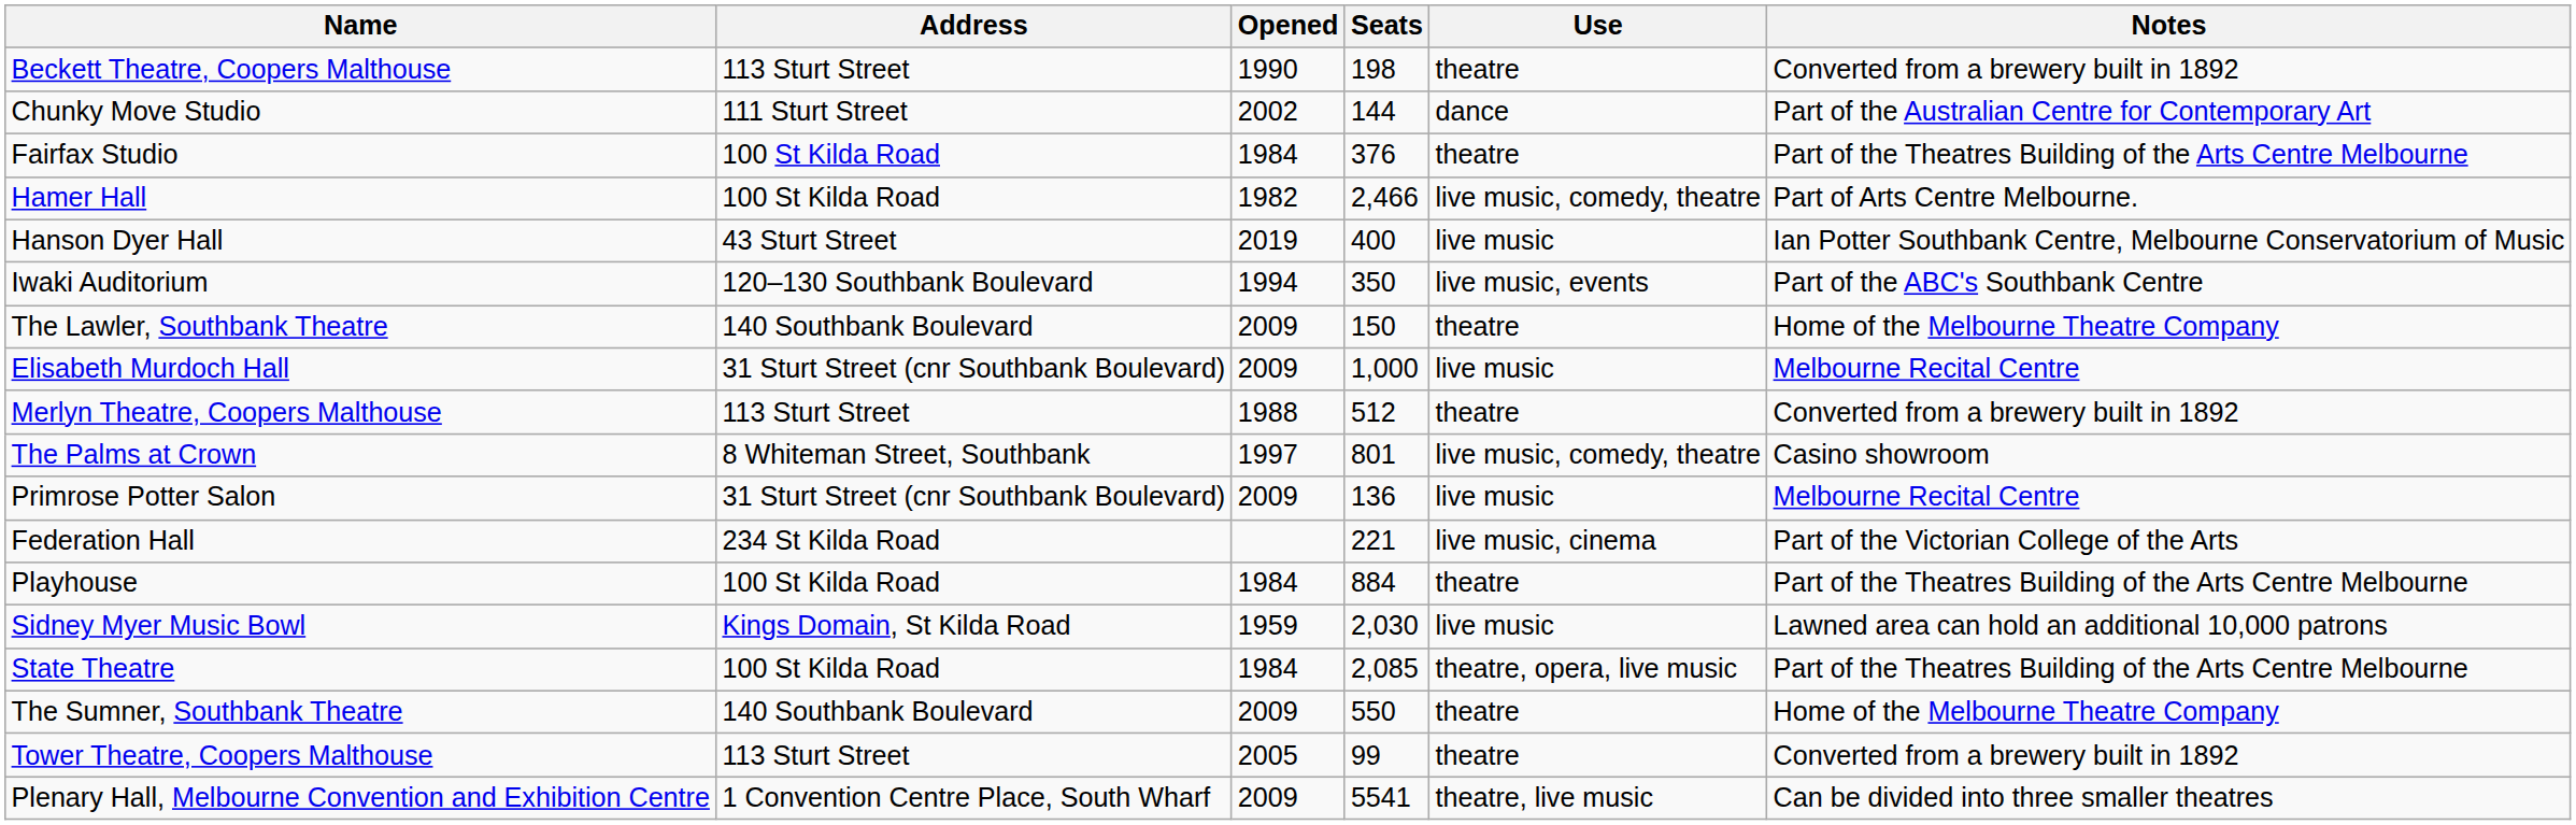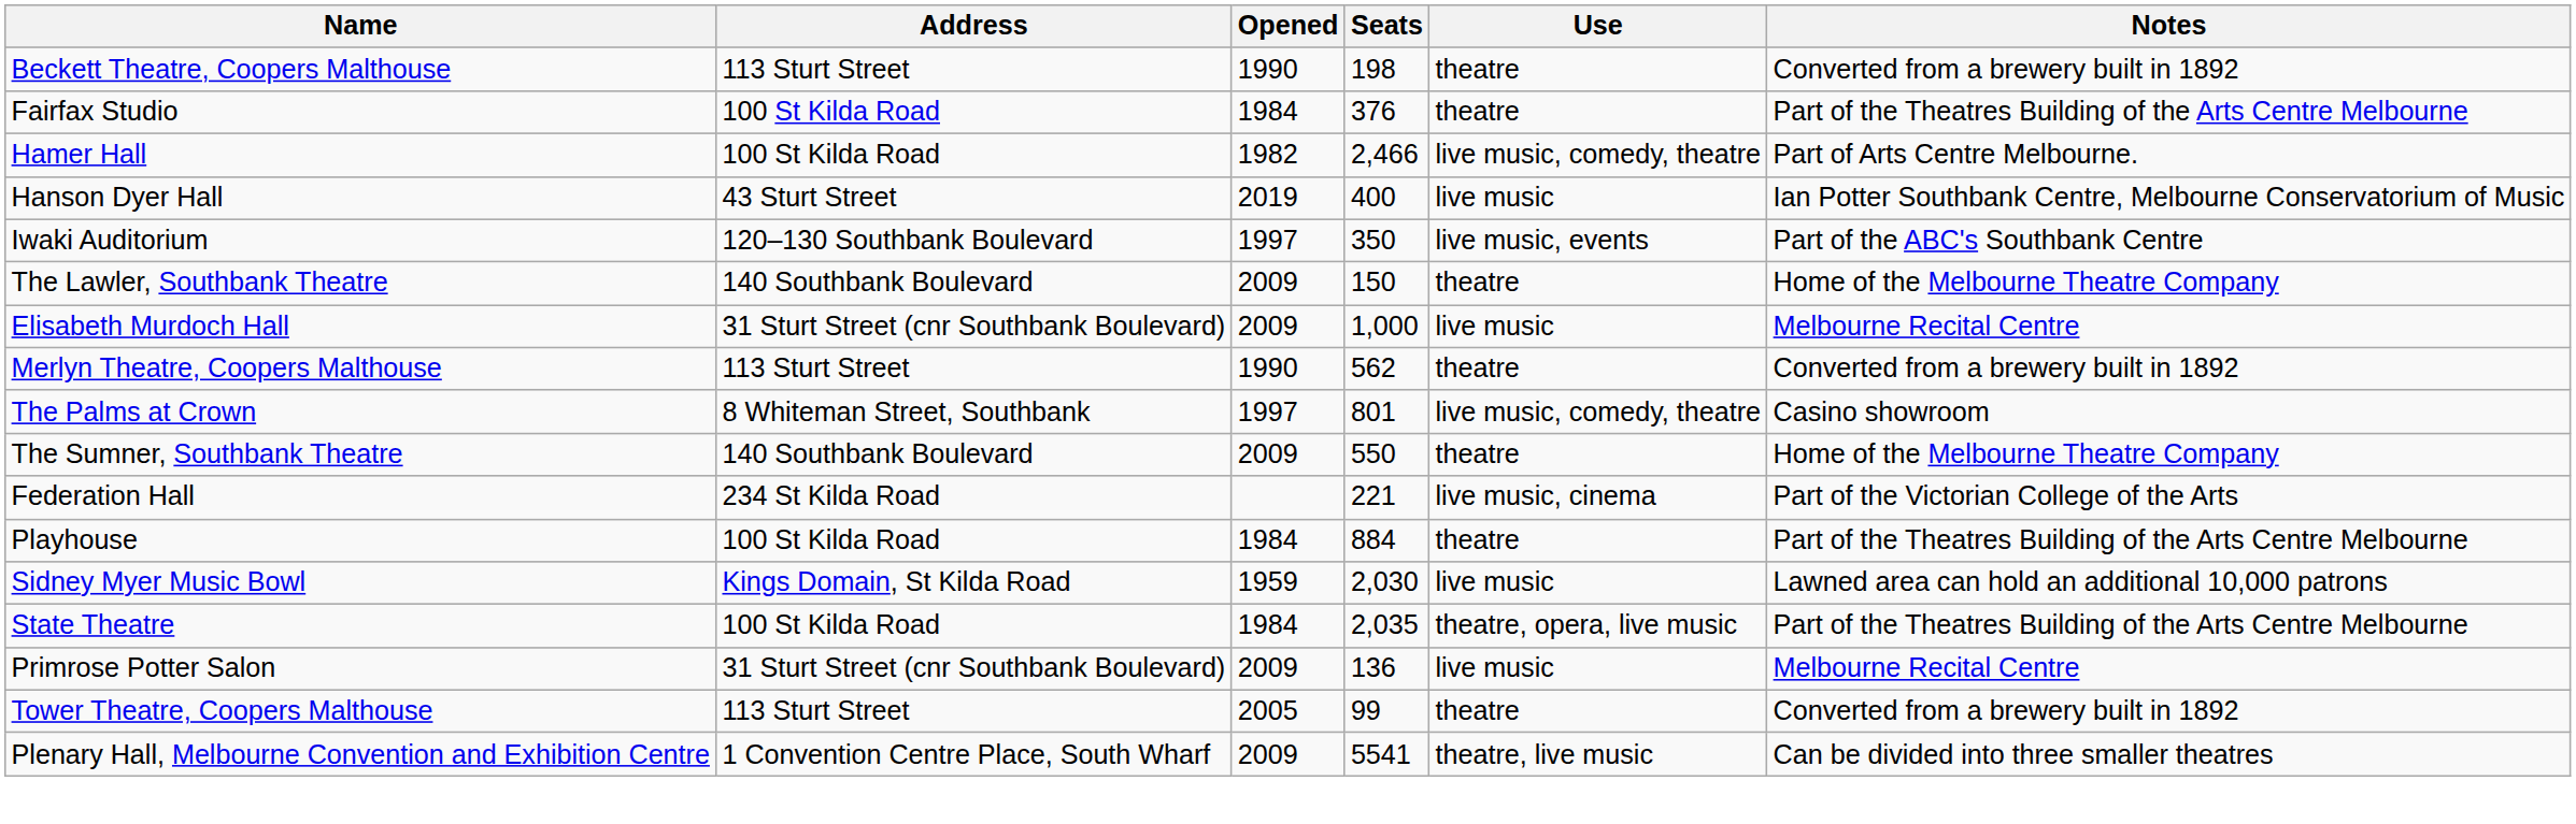 <table class="wikitable sortable">
 <tr>
 <th>Name</th>
 <th>Address</th>
 <th>Opened</th>
 <th>Seats</th>
 <th>Use</th>
 <th class="unsortable">Notes</th>
 </tr>
 <tr>
 <td><a href='#'>Beckett Theatre, Coopers Malthouse</a></td>
 <td>113 Sturt Street</td>
 <td>1990</td>
 <td>198</td>
 <td>theatre</td>
 <td>Converted from a brewery built in 1892</td>
-</tr>
-<tr>
-<td>Chunky Move Studio</td>
-<td>111 Sturt Street</td>
-<td>2002</td>
-<td>144</td>
-<td>dance</td>
-<td>Part of the <a href='#'>Australian Centre for Contemporary Art</a></td>
 </tr>
 <tr>
 <td>Fairfax Studio</td>
 <td>100 <a href='#'>St Kilda Road</a></td>
 <td>1984</td>
 <td>376</td>
 <td>theatre</td>
 <td>Part of the Theatres Building of the <a href='#'>Arts Centre Melbourne</a></td>
 </tr>
 <tr>
 <td><a href='#'>Hamer Hall</a></td>
 <td>100 St Kilda Road</td>
 <td>1982</td>
 <td>2,466</td>
 <td>live music, comedy, theatre</td>
 <td>Part of Arts Centre Melbourne.</td>
 </tr>
 <tr>
 <td>Hanson Dyer Hall</td>
 <td>43 Sturt Street</td>
 <td>2019</td>
 <td>400</td>
 <td>live music</td>
 <td>Ian Potter Southbank Centre, Melbourne Conservatorium of Music</td>
 </tr>
 <tr>
 <td>Iwaki Auditorium</td>
 <td>120–130 Southbank Boulevard</td>
-<td>1994</td>
+<td>1997</td>
 <td>350</td>
 <td>live music, events</td>
 <td>Part of the <a href='#'>ABC's</a> Southbank Centre</td>
 </tr>
 <tr>
 <td>The Lawler, <a href='#'>Southbank Theatre</a></td>
 <td>140 Southbank Boulevard</td>
 <td>2009</td>
 <td>150</td>
 <td>theatre</td>
 <td>Home of the <a href='#'>Melbourne Theatre Company</a></td>
 </tr>
 <tr>
 <td><a href='#'>Elisabeth Murdoch Hall</a></td>
 <td>31 Sturt Street (cnr Southbank Boulevard)</td>
 <td>2009</td>
 <td>1,000</td>
 <td>live music</td>
 <td><a href='#'>Melbourne Recital Centre</a></td>
 </tr>
 <tr>
 <td><a href='#'>Merlyn Theatre, Coopers Malthouse</a></td>
 <td>113 Sturt Street</td>
-<td>1988</td>
-<td>512</td>
+<td>1990</td>
+<td>562</td>
 <td>theatre</td>
 <td>Converted from a brewery built in 1892</td>
 </tr>
 <tr>
 <td><a href='#'>The Palms at Crown</a></td>
 <td>8 Whiteman Street, Southbank</td>
 <td>1997</td>
 <td>801</td>
 <td>live music, comedy, theatre</td>
 <td>Casino showroom</td>
 </tr>
 <tr>
-<td>Primrose Potter Salon</td>
-<td>31 Sturt Street (cnr Southbank Boulevard)</td>
+<td>The Sumner, <a href='#'>Southbank Theatre</a></td>
+<td>140 Southbank Boulevard</td>
 <td>2009</td>
-<td>136</td>
-<td>live music</td>
-<td><a href='#'>Melbourne Recital Centre</a></td>
+<td>550</td>
+<td>theatre</td>
+<td>Home of the <a href='#'>Melbourne Theatre Company</a></td>
 </tr>
 <tr>
 <td>Federation Hall</td>
 <td>234 St Kilda Road</td>
 <td></td>
 <td>221</td>
 <td>live music, cinema</td>
 <td>Part of the Victorian College of the Arts</td>
 </tr>
 <tr>
 <td>Playhouse</td>
 <td>100 St Kilda Road</td>
 <td>1984</td>
 <td>884</td>
 <td>theatre</td>
 <td>Part of the Theatres Building of the Arts Centre Melbourne</td>
 </tr>
 <tr>
 <td><a href='#'>Sidney Myer Music Bowl</a></td>
 <td><a href='#'>Kings Domain</a>, St Kilda Road</td>
 <td>1959</td>
 <td>2,030</td>
 <td>live music</td>
 <td>Lawned area can hold an additional 10,000 patrons</td>
 </tr>
 <tr>
 <td><a href='#'>State Theatre</a></td>
 <td>100 St Kilda Road</td>
 <td>1984</td>
-<td>2,085</td>
+<td>2,035</td>
 <td>theatre, opera, live music</td>
 <td>Part of the Theatres Building of the Arts Centre Melbourne</td>
 </tr>
 <tr>
-<td>The Sumner, <a href='#'>Southbank Theatre</a></td>
-<td>140 Southbank Boulevard</td>
+<td>Primrose Potter Salon</td>
+<td>31 Sturt Street (cnr Southbank Boulevard)</td>
 <td>2009</td>
-<td>550</td>
-<td>theatre</td>
-<td>Home of the <a href='#'>Melbourne Theatre Company</a></td>
+<td>136</td>
+<td>live music</td>
+<td><a href='#'>Melbourne Recital Centre</a></td>
 </tr>
 <tr>
 <td><a href='#'>Tower Theatre, Coopers Malthouse</a></td>
 <td>113 Sturt Street</td>
 <td>2005</td>
 <td>99</td>
 <td>theatre</td>
 <td>Converted from a brewery built in 1892</td>
 </tr>
 <tr>
 <td>Plenary Hall, <a href='#'>Melbourne Convention and Exhibition Centre</a></td>
 <td>1 Convention Centre Place, South Wharf</td>
 <td>2009</td>
 <td>5541</td>
 <td>theatre, live music</td>
 <td>Can be divided into three smaller theatres</td>
 </tr>
 </table>
